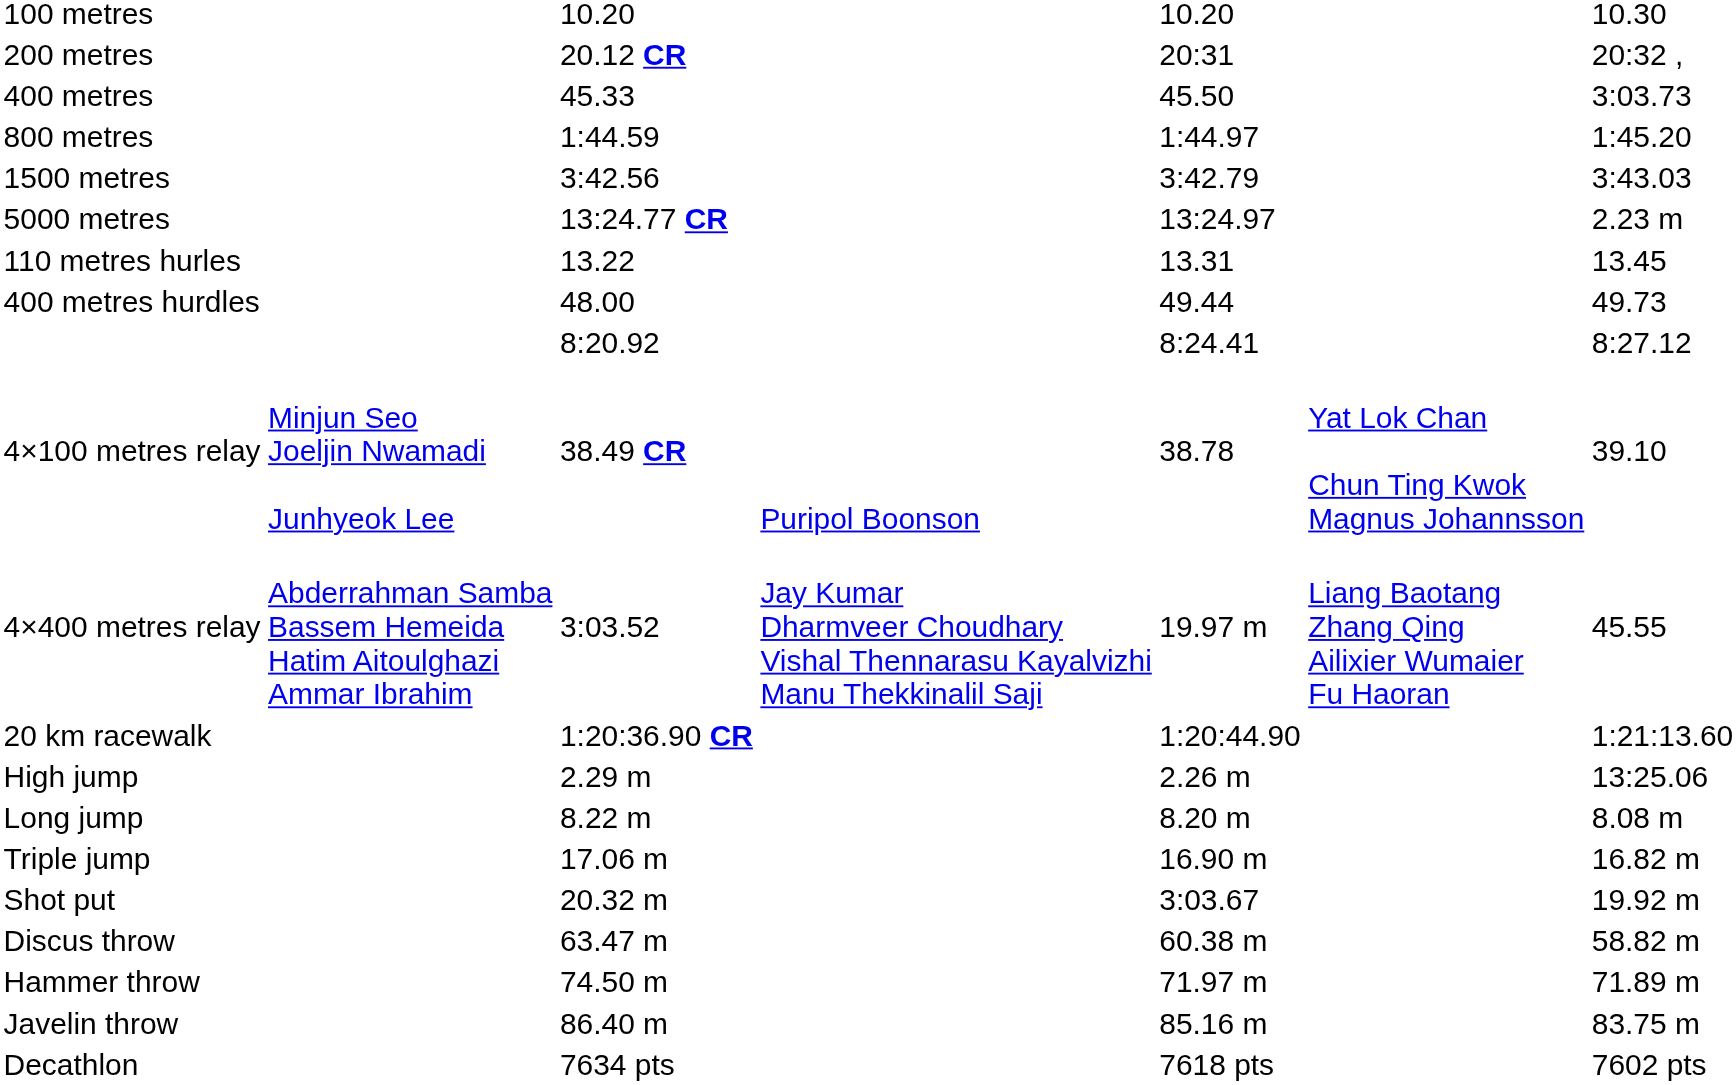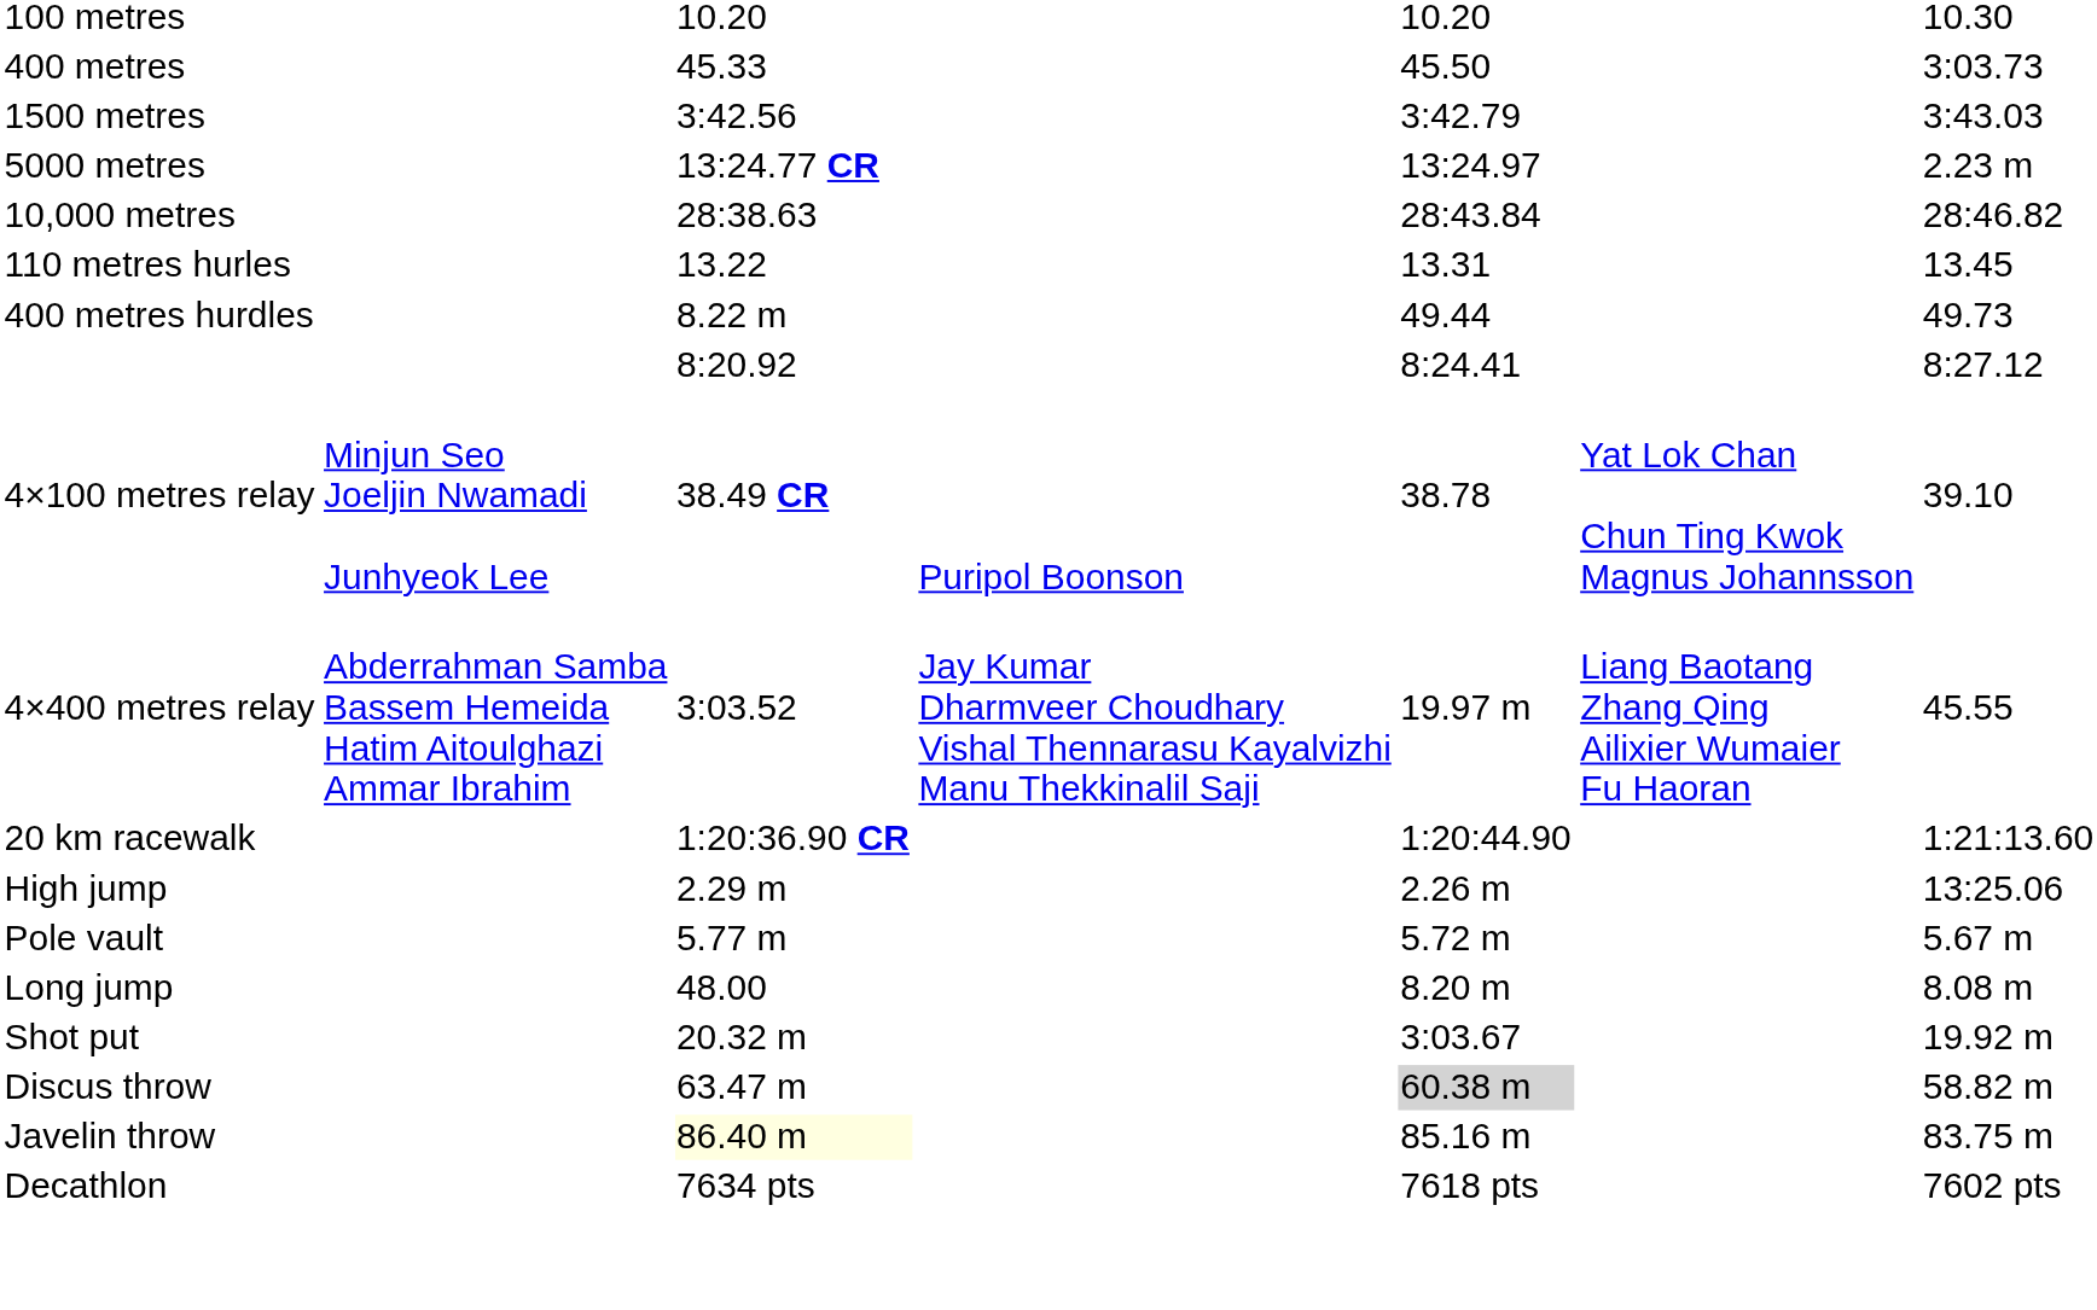 <table>
 <tr>
 <td>100 metres<br></td>
 <td></td>
 <td>10.20  </td>
 <td></td>
 <td>10.20 </td>
 <td></td>
 <td>10.30 </td>
 </tr>
 <tr>
-<td>200 metres<br></td>
-<td></td>
-<td>20.12 <strong><a href='#'>CR</a></strong></td>
-<td></td>
-<td>20:31 </td>
-<td></td>
-<td>20:32 , </td>
-</tr>
-<tr>
 <td>400 metres<br></td>
 <td></td>
 <td>45.33</td>
 <td></td>
 <td>45.50</td>
 <td></td>
 <td>3:03.73 </td>
-</tr>
-<tr>
-<td>800 metres<br></td>
-<td></td>
-<td>1:44.59</td>
-<td></td>
-<td>1:44.97 </td>
-<td></td>
-<td>1:45.20</td>
 </tr>
 <tr>
 <td>1500 metres<br></td>
 <td></td>
 <td>3:42.56 </td>
 <td></td>
 <td>3:42.79</td>
 <td></td>
 <td>3:43.03</td>
 </tr>
 <tr>
 <td>5000 metres<br></td>
 <td></td>
 <td>13:24.77 <strong><a href='#'>CR</a></strong></td>
 <td></td>
 <td>13:24.97</td>
 <td></td>
 <td>2.23 m </td>
 </tr>
 <tr>
+<td>10,000 metres<br></td>
+<td></td>
+<td>28:38.63</td>
+<td></td>
+<td>28:43.84</td>
+<td></td>
+<td>28:46.82 </td>
+</tr>
+<tr>
 <td>110 metres hurles<br></td>
 <td></td>
 <td>13.22</td>
 <td></td>
 <td>13.31</td>
 <td></td>
 <td>13.45 </td>
 </tr>
 <tr>
 <td>400 metres hurdles<br></td>
 <td></td>
-<td>48.00</td>
+<td>8.22 m</td>
 <td></td>
 <td>49.44</td>
 <td></td>
 <td>49.73 </td>
 </tr>
 <tr>
 <td><br></td>
 <td></td>
 <td>8:20.92 </td>
 <td></td>
 <td>8:24.41 </td>
 <td></td>
 <td>8:27.12 </td>
 </tr>
 <tr>
 <td>4×100 metres relay <br></td>
 <td><br><a href='#'>Minjun Seo</a><br><a href='#'>Joeljin Nwamadi</a><br><br><a href='#'>Junhyeok Lee</a></td>
 <td>38.49 <strong><a href='#'>CR</a></strong></td>
 <td><br><br><br><br><a href='#'>Puripol Boonson</a></td>
 <td>38.78</td>
 <td><br><a href='#'>Yat Lok Chan</a><br><br><a href='#'>Chun Ting Kwok</a><br><a href='#'>Magnus Johannsson</a></td>
 <td>39.10 </td>
 </tr>
 <tr>
 <td>4×400 metres relay<br></td>
 <td><br><a href='#'>Abderrahman Samba</a><br><a href='#'>Bassem Hemeida</a><br><a href='#'>Hatim Aitoulghazi</a><br><a href='#'>Ammar Ibrahim</a></td>
 <td>3:03.52</td>
 <td><br><a href='#'>Jay Kumar</a><br><a href='#'>Dharmveer Choudhary</a><br><a href='#'>Vishal Thennarasu Kayalvizhi</a><br><a href='#'>Manu Thekkinalil Saji</a></td>
 <td>19.97 m</td>
 <td><br><a href='#'>Liang Baotang</a><br><a href='#'>Zhang Qing</a><br><a href='#'>Ailixier Wumaier</a><br><a href='#'>Fu Haoran</a></td>
 <td>45.55 </td>
 </tr>
 <tr>
 <td>20 km racewalk<br></td>
 <td></td>
 <td>1:20:36.90 <strong><a href='#'>CR</a></strong></td>
 <td></td>
 <td>1:20:44.90</td>
 <td></td>
 <td>1:21:13.60</td>
 </tr>
 <tr>
 <td>High jump<br></td>
 <td></td>
 <td>2.29 m</td>
 <td></td>
 <td>2.26 m </td>
 <td></td>
 <td>13:25.06</td>
 </tr>
 <tr>
+<td>Pole vault<br></td>
+<td></td>
+<td>5.77 m</td>
+<td></td>
+<td>5.72 m </td>
+<td></td>
+<td>5.67 m </td>
+</tr>
+<tr>
 <td>Long jump<br></td>
 <td></td>
-<td>8.22 m</td>
+<td>48.00</td>
 <td></td>
 <td>8.20 m</td>
 <td></td>
 <td>8.08 m </td>
-</tr>
-<tr>
-<td>Triple jump<br></td>
-<td></td>
-<td>17.06 m</td>
-<td></td>
-<td>16.90 m</td>
-<td></td>
-<td>16.82 m </td>
 </tr>
 <tr>
 <td>Shot put<br></td>
 <td></td>
 <td>20.32 m</td>
 <td></td>
 <td>3:03.67 </td>
 <td></td>
 <td>19.92 m</td>
 </tr>
 <tr>
 <td>Discus throw<br></td>
 <td></td>
 <td>63.47 m </td>
 <td></td>
-<td>60.38 m</td>
+<td style="background: lightgrey;">60.38 m</td>
 <td></td>
 <td>58.82 m</td>
 </tr>
 <tr>
-<td>Hammer throw<br></td>
-<td></td>
-<td>74.50 m</td>
-<td></td>
-<td>71.97 m </td>
-<td></td>
-<td>71.89 m</td>
-</tr>
-<tr>
 <td>Javelin throw<br></td>
 <td></td>
-<td>86.40 m</td>
+<td style="background: lightyellow;">86.40 m</td>
 <td></td>
 <td>85.16 m </td>
 <td></td>
 <td>83.75 m </td>
 </tr>
 <tr>
 <td>Decathlon<br></td>
 <td></td>
 <td>7634 pts</td>
 <td></td>
 <td>7618 pts</td>
 <td></td>
 <td>7602 pts</td>
 </tr>
 </table>
